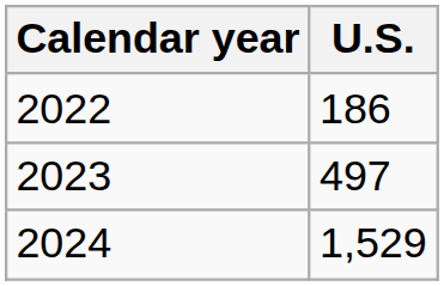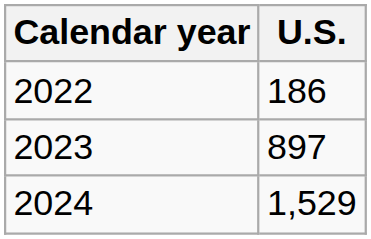 <table class="wikitable">
 <tr>
 <th>Calendar year</th>
 <th>U.S.</th>
 </tr>
 <tr>
 <td>2022</td>
 <td>186</td>
 </tr>
 <tr>
 <td>2023</td>
-<td>497</td>
+<td>897</td>
 </tr>
 <tr>
 <td>2024</td>
 <td>1,529</td>
 </tr>
 </table>
